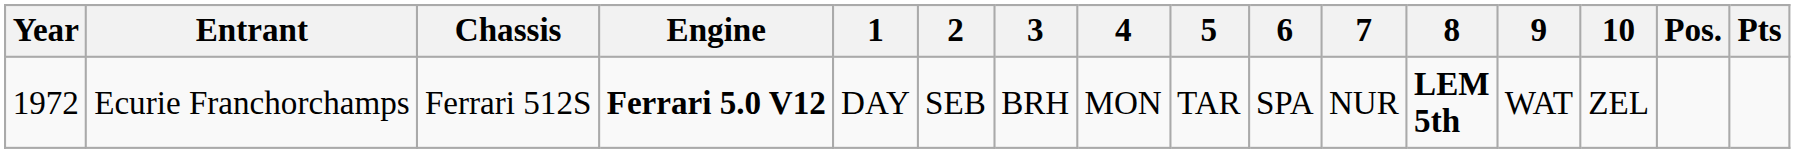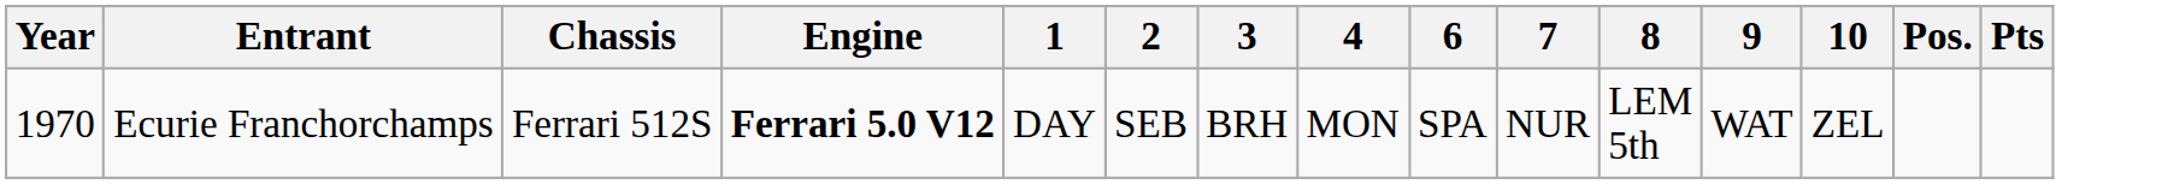 <table class="wikitable">
 <tr>
 <th>Year</th>
 <th>Entrant</th>
 <th>Chassis</th>
 <th>Engine</th>
 <th>1</th>
 <th>2</th>
 <th>3</th>
 <th>4</th>
-<th>5</th>
 <th>6</th>
 <th>7</th>
 <th>8</th>
 <th>9</th>
 <th>10</th>
 <th>Pos.</th>
 <th>Pts</th>
 </tr>
 <tr>
-<td>1972</td>
+<td>1970</td>
 <td>Ecurie Franchorchamps</td>
 <td>Ferrari 512S</td>
 <td><strong>Ferrari 5.0 V12</strong></td>
 <td>DAY</td>
 <td>SEB</td>
 <td>BRH</td>
 <td>MON</td>
-<td>TAR</td>
 <td>SPA</td>
 <td>NUR</td>
-<td><strong>LEM<br>5th</strong></td>
+<td>LEM<br>5th</td>
 <td>WAT</td>
 <td>ZEL</td>
 <td></td>
 <td></td>
 </tr>
 </table>
